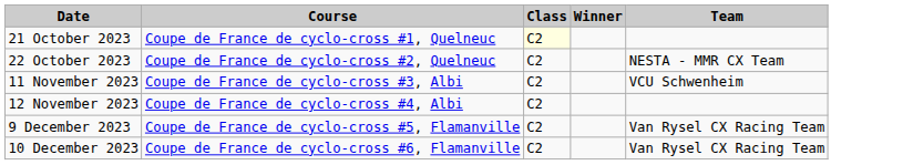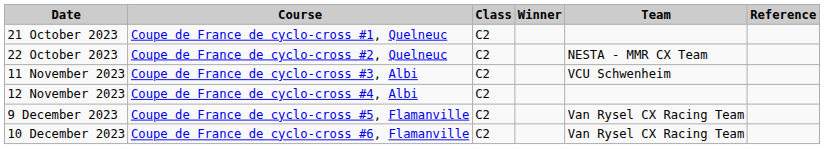 <table class="wikitable sortable alternance ">
 <tr>
 <th scope="col" style="background-color:#CCCCCC;">Date</th>
 <th scope="col" style="background-color:#CCCCCC;">Course</th>
 <th scope="col" style="background-color:#CCCCCC;">Class</th>
 <th scope="col" style="background-color:#CCCCCC;">Winner</th>
 <th scope="col" style="background-color:#CCCCCC;">Team</th>
+<th scope="col" style="background-color:#CCCCCC;">Reference</th>
 </tr>
 <tr>
 <td>21 October 2023</td>
 <td> <a href='#'>Coupe de France de cyclo-cross #1</a>, <a href='#'>Quelneuc</a></td>
-<td style="background: lightyellow;">C2</td>
+<td>C2</td>
+<td></td>
 <td></td>
 <td></td>
 </tr>
 <tr>
 <td>22 October 2023</td>
 <td> <a href='#'>Coupe de France de cyclo-cross #2</a>, <a href='#'>Quelneuc</a></td>
 <td>C2</td>
 <td></td>
 <td>NESTA - MMR CX Team</td>
+<td></td>
 </tr>
 <tr>
 <td>11 November 2023</td>
 <td> <a href='#'>Coupe de France de cyclo-cross #3</a>, <a href='#'>Albi</a></td>
 <td>C2</td>
 <td></td>
 <td>VCU Schwenheim</td>
+<td></td>
 </tr>
 <tr>
 <td>12 November 2023</td>
 <td> <a href='#'>Coupe de France de cyclo-cross #4</a>, <a href='#'>Albi</a></td>
 <td>C2</td>
+<td></td>
 <td></td>
 <td></td>
 </tr>
 <tr>
 <td>9 December 2023</td>
 <td> <a href='#'>Coupe de France de cyclo-cross #5</a>, <a href='#'>Flamanville</a></td>
 <td>C2</td>
 <td></td>
 <td>Van Rysel CX Racing Team</td>
+<td></td>
 </tr>
 <tr>
 <td>10 December 2023</td>
 <td> <a href='#'>Coupe de France de cyclo-cross #6</a>, <a href='#'>Flamanville</a></td>
 <td>C2</td>
 <td></td>
 <td>Van Rysel CX Racing Team</td>
+<td></td>
 </tr>
 </table>
